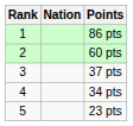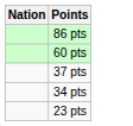 <table class="wikitable sortable" style="text-align:center">
 <tr>
-<th>Rank</th>
 <th>Nation</th>
 <th>Points</th>
 </tr>
 <tr style="background-color:#ccffcc">
-<td>1</td>
 <td align=left></td>
 <td>86 pts</td>
 </tr>
 <tr style="background-color:#ccffcc">
-<td>2</td>
 <td align=left></td>
 <td>60 pts</td>
 </tr>
 <tr>
-<td>3</td>
 <td align=left></td>
 <td>37 pts</td>
 </tr>
 <tr>
-<td>4</td>
 <td align=left></td>
 <td>34 pts</td>
 </tr>
 <tr>
-<td>5</td>
 <td align=left></td>
 <td>23 pts</td>
 </tr>
 </table>
